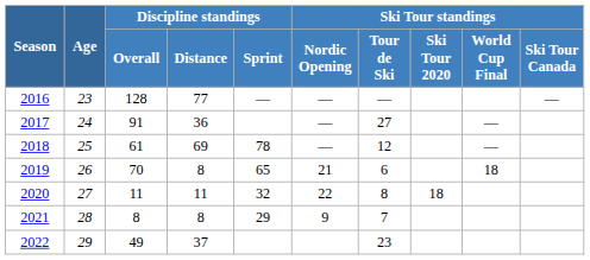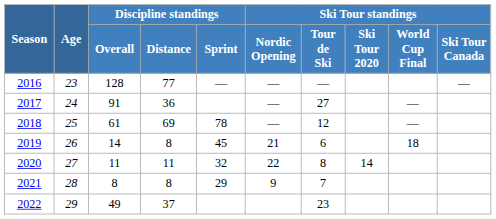 <table class="wikitable" style="font-size:95%; text-align:center; border:grey solid 1px; border-collapse:collapse; background:#ffffff;">
 <tr>
 <th style="background-color:#369; color:white; width:60px;" rowspan="2"> Season </th>
 <th style="background-color:#369; color:white; width:40px;" rowspan="2"> Age </th>
 <th style="background-color:#4180be; color:white;" colspan="3">Discipline standings</th>
 <th style="background-color:#4180be; color:white;" colspan="5">Ski Tour standings</th>
 </tr>
 <tr>
 <th style="background-color:#4180be; color:white; width:75px;">Overall</th>
 <th style="background-color:#4180be; color:white; width:75px;">Distance</th>
 <th style="background-color:#4180be; color:white; width:75px;">Sprint</th>
 <th style="background-color:#4180be; color:white; width:75px;">Nordic<br>Opening</th>
 <th style="background-color:#4180be; color:white; width:75px;">Tour de<br>Ski</th>
 <th style="background-color:#4180be; color:white; width:75px;">Ski Tour<br>2020</th>
 <th style="background-color:#4180be; color:white; width:75px;">World Cup<br>Final</th>
 <th style="background-color:#4180be; color:white; width:75px;">Ski Tour<br>Canada</th>
 </tr>
 <tr>
 <td><a href='#'>2016</a></td>
 <td><em>23</em></td>
 <td>128</td>
 <td>77</td>
 <td>—</td>
 <td>—</td>
 <td>—</td>
 <td></td>
 <td></td>
 <td>—</td>
 </tr>
 <tr>
 <td><a href='#'>2017</a></td>
 <td><em>24</em></td>
 <td>91</td>
 <td>36</td>
 <td></td>
 <td>—</td>
 <td>27</td>
 <td></td>
 <td>—</td>
 <td></td>
 </tr>
 <tr>
 <td><a href='#'>2018</a></td>
 <td><em>25</em></td>
 <td>61</td>
 <td>69</td>
 <td>78</td>
 <td>—</td>
 <td>12</td>
 <td></td>
 <td>—</td>
 <td></td>
 </tr>
 <tr>
 <td><a href='#'>2019</a></td>
 <td><em>26</em></td>
-<td>70</td>
+<td>14</td>
 <td>8</td>
-<td>65</td>
+<td>45</td>
 <td>21</td>
 <td>6</td>
 <td></td>
 <td>18</td>
 <td></td>
 </tr>
 <tr>
 <td><a href='#'>2020</a></td>
 <td><em>27</em></td>
 <td>11</td>
 <td>11</td>
 <td>32</td>
 <td>22</td>
 <td>8</td>
-<td>18</td>
+<td>14</td>
 <td></td>
 <td></td>
 </tr>
 <tr>
 <td><a href='#'>2021</a></td>
 <td><em>28</em></td>
 <td>8</td>
 <td>8</td>
 <td>29</td>
 <td>9</td>
 <td>7</td>
 <td></td>
 <td></td>
 <td></td>
 </tr>
 <tr>
 <td><a href='#'>2022</a></td>
 <td><em>29</em></td>
 <td>49</td>
 <td>37</td>
 <td></td>
 <td></td>
 <td>23</td>
 <td></td>
 <td></td>
 <td></td>
 </tr>
 </table>
